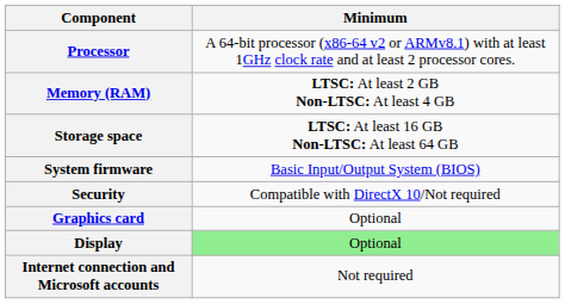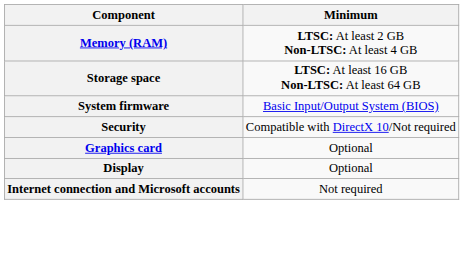 <table class="wikitable floatright" style="text-align:center;max-width:535px;font-size:90%;margin-left:1.5em">
 <tr>
 <th>Component</th>
 <th>Minimum</th>
-</tr>
-<tr>
-<th><a href='#'>Processor</a></th>
-<td>A 64-bit processor (<a href='#'>x86-64 v2</a> or <a href='#'>ARMv8.1</a>) with at least 1<a href='#'>GHz</a> <a href='#'>clock rate</a> and at least 2 processor cores.</td>
 </tr>
 <tr>
 <th><a href='#'>Memory (RAM)</a></th>
 <td><strong>LTSC:</strong> At least 2 GB<br><strong>Non-LTSC:</strong> At least 4 GB</td>
 </tr>
 <tr>
 <th>Storage space</th>
 <td><strong>LTSC:</strong> At least 16 GB<br><strong>Non-LTSC:</strong> At least 64 GB</td>
 </tr>
 <tr>
 <th>System firmware</th>
 <td><a href='#'>Basic Input/Output System (BIOS)</a></td>
 </tr>
 <tr>
 <th>Security</th>
 <td>Compatible with <a href='#'>DirectX 10</a>/Not required</td>
 </tr>
 <tr>
 <th><a href='#'>Graphics card</a></th>
 <td>Optional</td>
 </tr>
 <tr>
 <th>Display</th>
-<td style="background: lightgreen;">Optional</td>
+<td>Optional</td>
 </tr>
 <tr>
 <th>Internet connection and Microsoft accounts</th>
 <td>Not required</td>
 </tr>
 </table>
